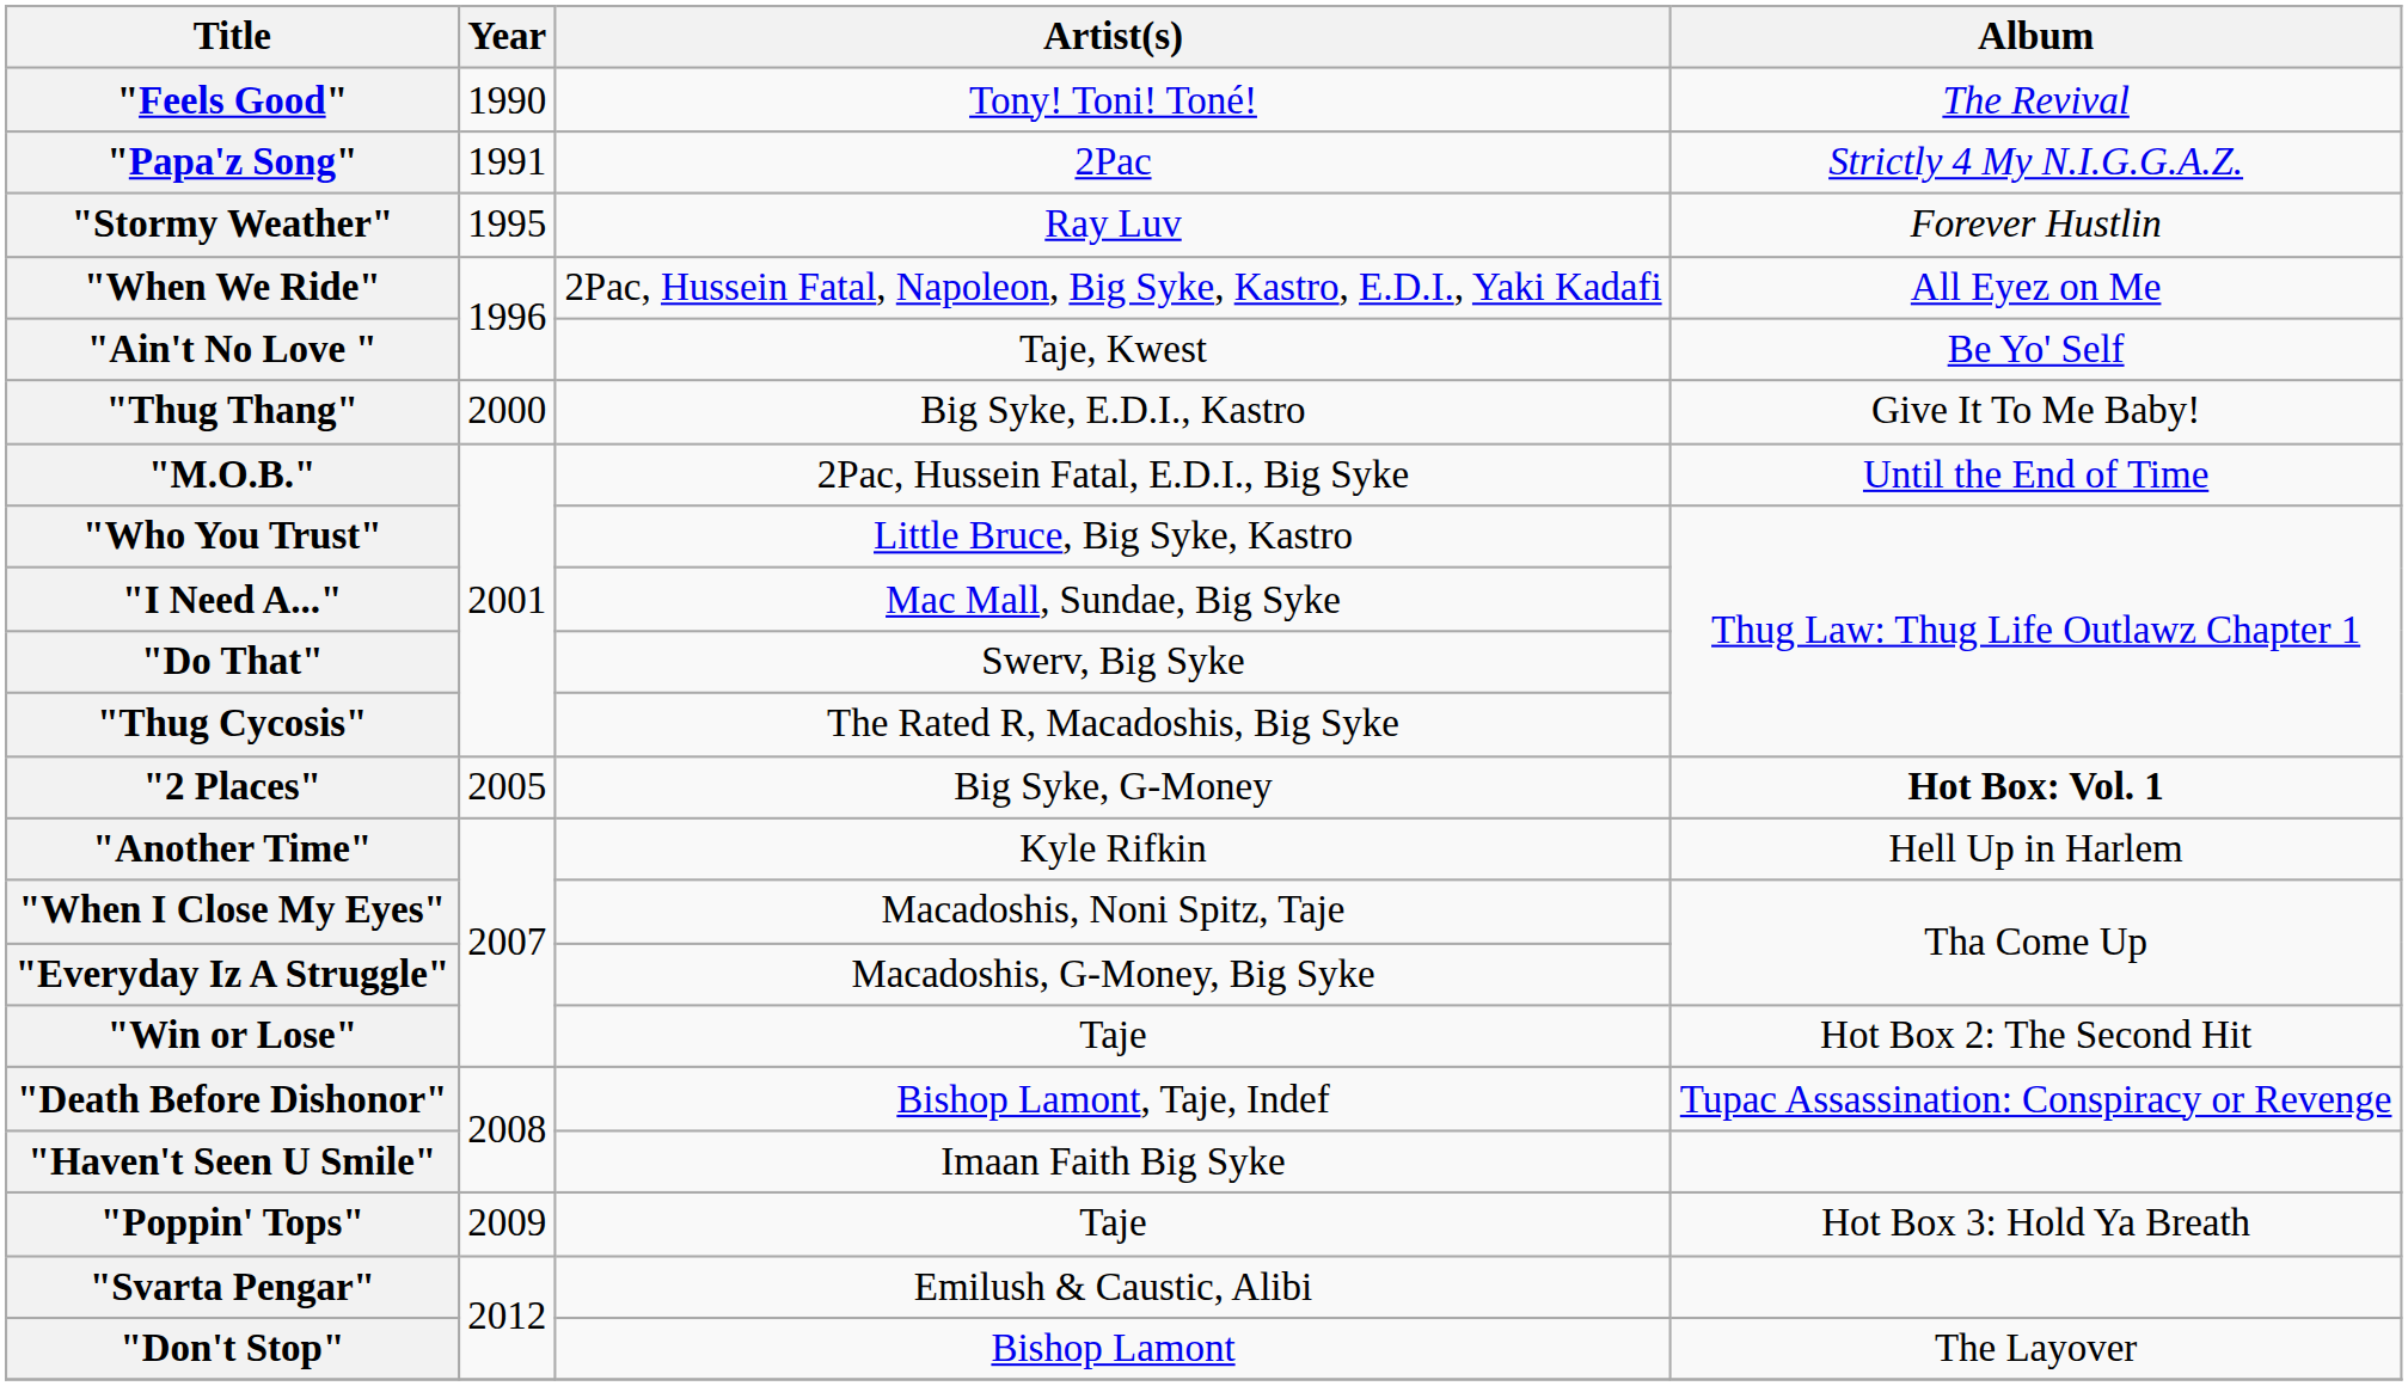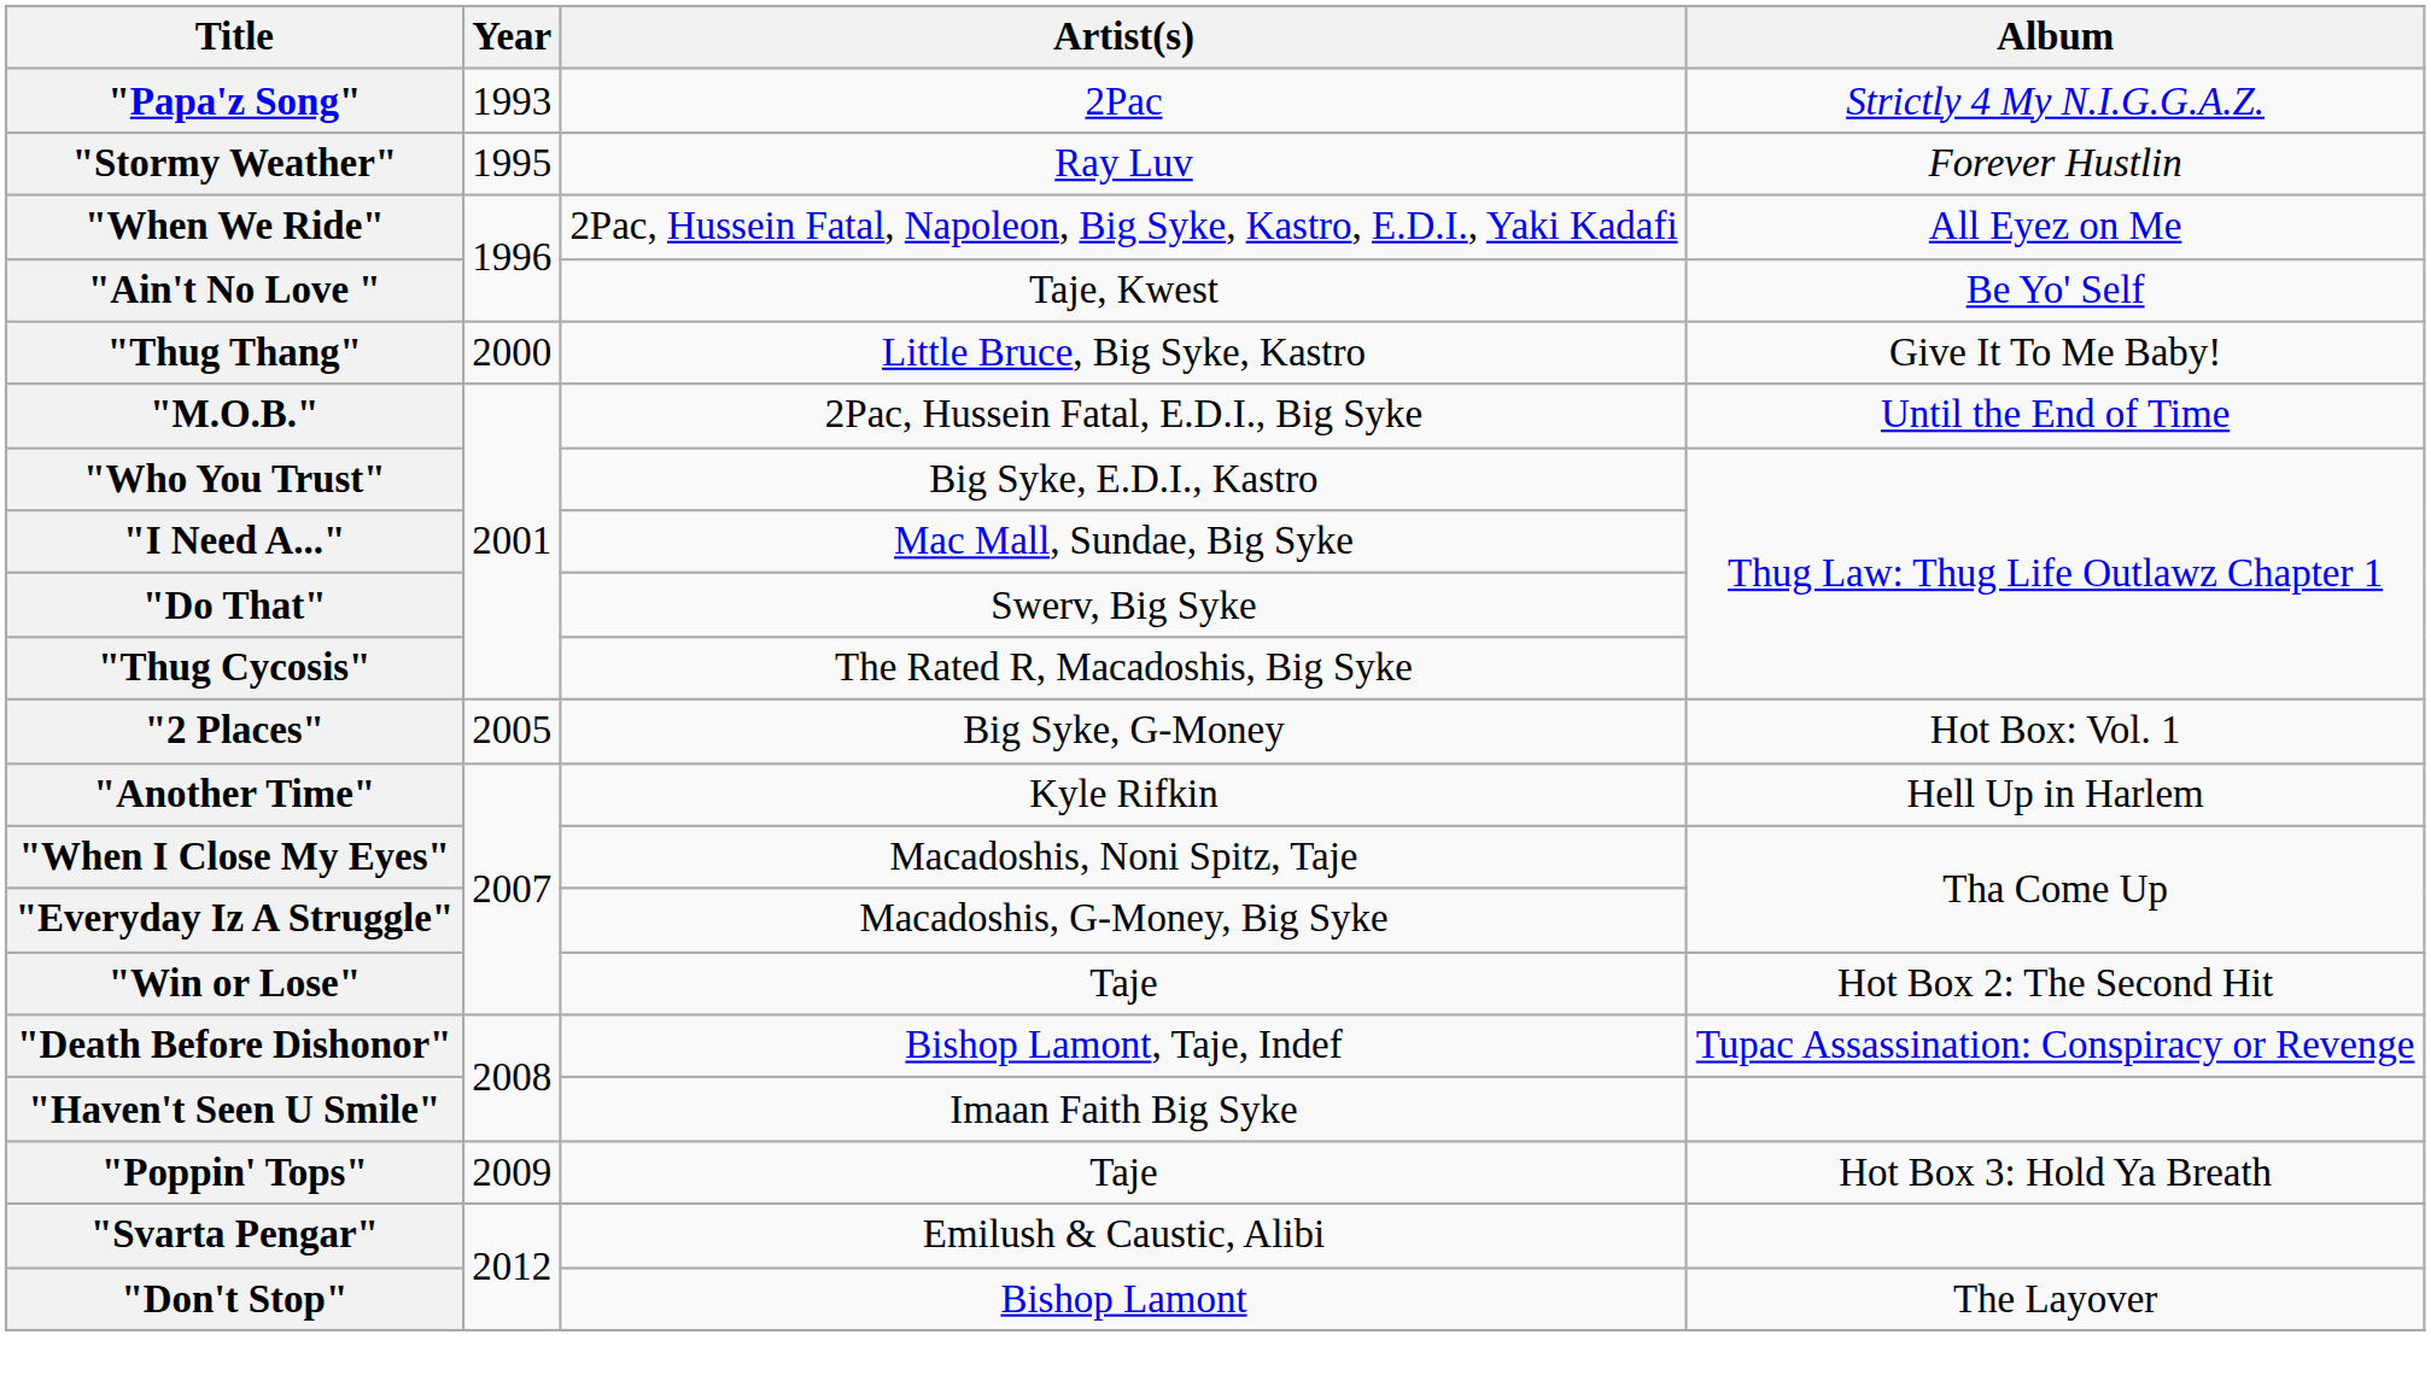 <table class="wikitable plainrowheaders" style="text-align:center;">
 <tr>
 <th scope="col">Title</th>
 <th scope="col">Year</th>
 <th scope="col">Artist(s)</th>
 <th scope="col">Album</th>
 </tr>
 <tr>
-<th scope="row">"<a href='#'>Feels Good</a>"</th>
-<td>1990</td>
-<td><a href='#'>Tony! Toni! Toné!</a></td>
-<td><em><a href='#'>The Revival</a></em></td>
-</tr>
-<tr>
 <th scope="row">"<a href='#'>Papa'z Song</a>"</th>
-<td>1991</td>
+<td>1993</td>
 <td><a href='#'>2Pac</a></td>
 <td><em><a href='#'>Strictly 4 My N.I.G.G.A.Z.</a></em></td>
 </tr>
 <tr>
 <th scope="row">"Stormy Weather"</th>
 <td>1995</td>
 <td><a href='#'>Ray Luv</a></td>
 <td><em>Forever Hustlin<strong></td>
 </tr>
 <tr>
 <th scope="row">"When We Ride"</th>
 <td rowspan="2">1996</td>
 <td>2Pac, <a href='#'>Hussein Fatal</a>, <a href='#'>Napoleon</a>, <a href='#'>Big Syke</a>, <a href='#'>Kastro</a>, <a href='#'>E.D.I.</a>, <a href='#'>Yaki Kadafi</a></td>
 <td></em><a href='#'>All Eyez on Me</a><em></td>
 </tr>
 <tr>
 <th scope="row">"Ain't No Love "</th>
 <td>Taje, Kwest</td>
 <td></em><a href='#'>Be Yo' Self</a><em></td>
 </tr>
 <tr>
 <th scope="row">"Thug Thang"</th>
 <td>2000</td>
-<td>Big Syke, E.D.I., Kastro</td>
+<td><a href='#'>Little Bruce</a>, Big Syke, Kastro</td>
 <td></em>Give It To Me Baby!<em></td>
 </tr>
 <tr>
 <th scope="row">"M.O.B."</th>
 <td rowspan="5">2001</td>
 <td>2Pac, Hussein Fatal, E.D.I., Big Syke</td>
 <td></em><a href='#'>Until the End of Time</a><em></td>
 </tr>
 <tr>
 <th scope="row">"Who You Trust"</th>
-<td><a href='#'>Little Bruce</a>, Big Syke, Kastro</td>
+<td>Big Syke, E.D.I., Kastro</td>
 <td rowspan="4"></em><a href='#'>Thug Law: Thug Life Outlawz Chapter 1</a><em></td>
 </tr>
 <tr>
 <th scope="row">"I Need A..."</th>
 <td><a href='#'>Mac Mall</a>, Sundae, Big Syke</td>
 </tr>
 <tr>
 <th scope="row">"Do That"</th>
 <td>Swerv, Big Syke</td>
 </tr>
 <tr>
 <th scope="row">"Thug Cycosis"</th>
 <td>The Rated R, Macadoshis, Big Syke</td>
 </tr>
 <tr>
 <th scope="row">"2 Places"</th>
 <td>2005</td>
 <td>Big Syke, G-Money</td>
-<td><strong></em>Hot Box: Vol. 1<em></strong></td>
+<td></em>Hot Box: Vol. 1<em></td>
 </tr>
 <tr>
 <th scope="row">"Another Time"</th>
 <td rowspan="4">2007</td>
 <td>Kyle Rifkin</td>
 <td></em>Hell Up in Harlem<em></td>
 </tr>
 <tr>
 <th scope="row">"When I Close My Eyes"</th>
 <td>Macadoshis, Noni Spitz, Taje</td>
 <td rowspan="2"></em>Tha Come Up<em></td>
 </tr>
 <tr>
 <th scope="row">"Everyday Iz A Struggle"</th>
 <td>Macadoshis, G-Money, Big Syke</td>
 </tr>
 <tr>
 <th scope="row">"Win or Lose"</th>
 <td>Taje</td>
 <td>Hot Box 2: The Second Hit</td>
 </tr>
 <tr>
 <th scope="row">"Death Before Dishonor"</th>
 <td rowspan="2">2008</td>
 <td><a href='#'>Bishop Lamont</a>, Taje, Indef</td>
 <td></em><a href='#'>Tupac Assassination: Conspiracy or Revenge</a><em></td>
 </tr>
 <tr>
 <th scope="row">"Haven't Seen U Smile"</th>
 <td>Imaan Faith Big Syke</td>
 <td></td>
 </tr>
 <tr>
 <th scope="row">"Poppin' Tops"</th>
 <td>2009</td>
 <td>Taje</td>
 <td>Hot Box 3: Hold Ya Breath</td>
 </tr>
 <tr>
 <th scope="row">"Svarta Pengar"</th>
 <td rowspan="2">2012</td>
 <td>Emilush & Caustic, Alibi</td>
 <td></td>
 </tr>
 <tr>
 <th scope="row">"Don't Stop"</th>
 <td><a href='#'>Bishop Lamont</a></td>
 <td>The Layover</td>
 </tr>
 <tr>
 </tr>
 </table>
